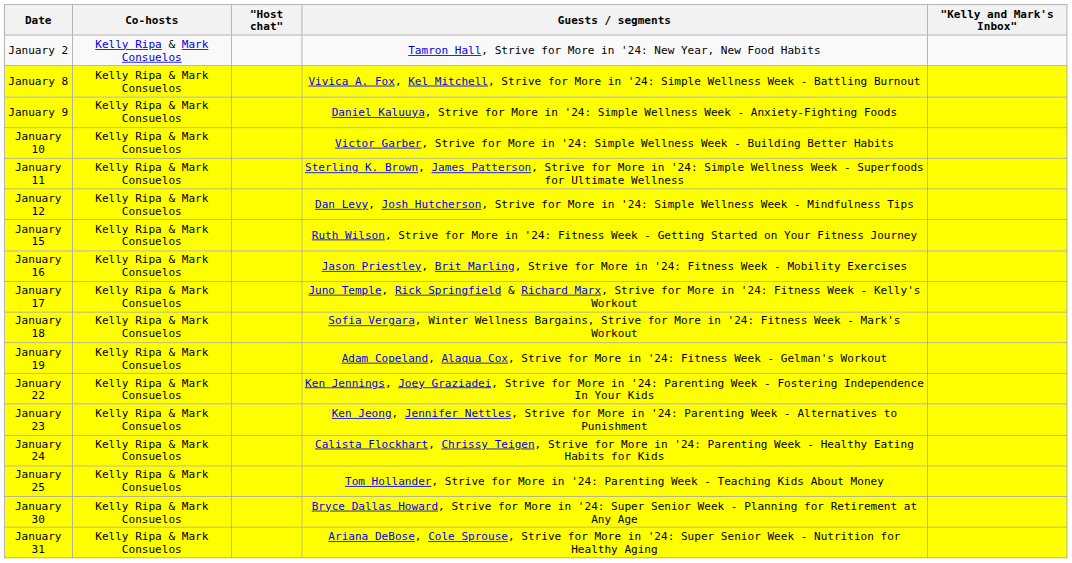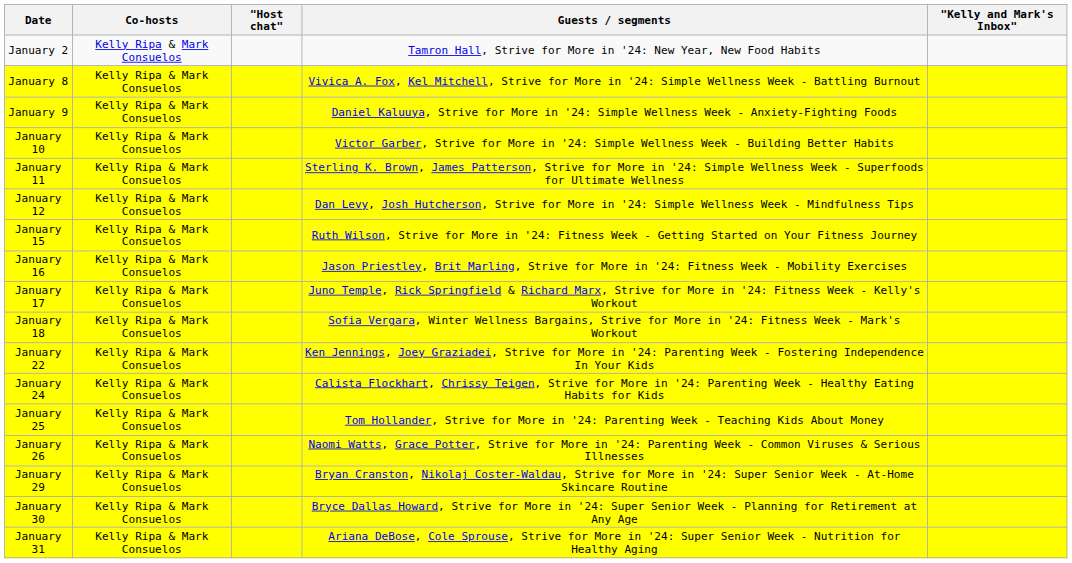 <table class="wikitable sortable" style="text-align:center;">
 <tr>
 <th>Date</th>
 <th>Co-hosts</th>
 <th>"Host chat"</th>
 <th>Guests / segments</th>
 <th>"Kelly and Mark's Inbox"</th>
 </tr>
 <tr>
 <td>January 2</td>
 <td><a href='#'>Kelly Ripa</a> & <a href='#'>Mark Consuelos</a></td>
 <td></td>
 <td><a href='#'>Tamron Hall</a>, Strive for More in '24: New Year, New Food Habits</td>
 <td></td>
 </tr>
 <tr style="background:yellow;">
 <td>January 8</td>
 <td>Kelly Ripa & Mark Consuelos</td>
 <td></td>
 <td><a href='#'>Vivica A. Fox</a>, <a href='#'>Kel Mitchell</a>, Strive for More in '24: Simple Wellness Week - Battling Burnout</td>
 <td></td>
 </tr>
 <tr style="background:yellow;">
 <td>January 9</td>
 <td>Kelly Ripa & Mark Consuelos</td>
 <td></td>
 <td><a href='#'>Daniel Kaluuya</a>, Strive for More in '24: Simple Wellness Week - Anxiety-Fighting Foods</td>
 <td></td>
 </tr>
 <tr style="background:yellow;">
 <td>January 10</td>
 <td>Kelly Ripa & Mark Consuelos</td>
 <td></td>
 <td><a href='#'>Victor Garber</a>, Strive for More in '24: Simple Wellness Week - Building Better Habits</td>
 <td></td>
 </tr>
 <tr style="background:yellow;">
 <td>January 11</td>
 <td>Kelly Ripa & Mark Consuelos</td>
 <td></td>
 <td><a href='#'>Sterling K. Brown</a>, <a href='#'>James Patterson</a>, Strive for More in '24: Simple Wellness Week - Superfoods for Ultimate Wellness</td>
 <td></td>
 </tr>
 <tr style="background:yellow;">
 <td>January 12</td>
 <td>Kelly Ripa & Mark Consuelos</td>
 <td></td>
 <td><a href='#'>Dan Levy</a>, <a href='#'>Josh Hutcherson</a>, Strive for More in '24: Simple Wellness Week - Mindfulness Tips</td>
 <td></td>
 </tr>
 <tr style="background:yellow;">
 <td>January 15</td>
 <td>Kelly Ripa & Mark Consuelos</td>
 <td></td>
 <td><a href='#'>Ruth Wilson</a>, Strive for More in '24: Fitness Week - Getting Started on Your Fitness Journey</td>
 <td></td>
 </tr>
 <tr style="background:yellow;">
 <td>January 16</td>
 <td>Kelly Ripa & Mark Consuelos</td>
 <td></td>
 <td><a href='#'>Jason Priestley</a>, <a href='#'>Brit Marling</a>, Strive for More in '24: Fitness Week - Mobility Exercises</td>
 <td></td>
 </tr>
 <tr style="background:yellow;">
 <td>January 17</td>
 <td>Kelly Ripa & Mark Consuelos</td>
 <td></td>
 <td><a href='#'>Juno Temple</a>, <a href='#'>Rick Springfield</a> & <a href='#'>Richard Marx</a>, Strive for More in '24: Fitness Week - Kelly's Workout</td>
 <td></td>
 </tr>
 <tr style="background:yellow;">
 <td>January 18</td>
 <td>Kelly Ripa & Mark Consuelos</td>
 <td></td>
 <td><a href='#'>Sofia Vergara</a>, Winter Wellness Bargains, Strive for More in '24: Fitness Week - Mark's Workout</td>
 <td></td>
 </tr>
 <tr style="background:yellow;">
-<td>January 19</td>
-<td>Kelly Ripa & Mark Consuelos</td>
-<td></td>
-<td><a href='#'>Adam Copeland</a>, <a href='#'>Alaqua Cox</a>, Strive for More in '24: Fitness Week - Gelman's Workout</td>
-<td></td>
-</tr>
-<tr style="background:yellow;">
 <td>January 22</td>
 <td>Kelly Ripa & Mark Consuelos</td>
 <td></td>
 <td><a href='#'>Ken Jennings</a>, <a href='#'>Joey Graziadei</a>, Strive for More in '24: Parenting Week - Fostering Independence In Your Kids</td>
-<td></td>
-</tr>
-<tr style="background:yellow;">
-<td>January 23</td>
-<td>Kelly Ripa & Mark Consuelos</td>
-<td></td>
-<td><a href='#'>Ken Jeong</a>, <a href='#'>Jennifer Nettles</a>, Strive for More in '24: Parenting Week - Alternatives to Punishment</td>
 <td></td>
 </tr>
 <tr style="background:yellow;">
 <td>January 24</td>
 <td>Kelly Ripa & Mark Consuelos</td>
 <td></td>
 <td><a href='#'>Calista Flockhart</a>, <a href='#'>Chrissy Teigen</a>, Strive for More in '24: Parenting Week - Healthy Eating Habits for Kids</td>
 <td></td>
 </tr>
 <tr style="background:yellow;">
 <td>January 25</td>
 <td>Kelly Ripa & Mark Consuelos</td>
 <td></td>
 <td><a href='#'>Tom Hollander</a>, Strive for More in '24: Parenting Week - Teaching Kids About Money</td>
 <td></td>
 </tr>
 <tr style="background:yellow;">
+<td>January 26</td>
+<td>Kelly Ripa & Mark Consuelos</td>
+<td></td>
+<td><a href='#'>Naomi Watts</a>, <a href='#'>Grace Potter</a>, Strive for More in '24: Parenting Week - Common Viruses & Serious Illnesses</td>
+<td></td>
+</tr>
+<tr style="background:yellow;">
+<td>January 29</td>
+<td>Kelly Ripa & Mark Consuelos</td>
+<td></td>
+<td><a href='#'>Bryan Cranston</a>, <a href='#'>Nikolaj Coster-Waldau</a>, Strive for More in '24: Super Senior Week - At-Home Skincare Routine</td>
+<td></td>
+</tr>
+<tr style="background:yellow;">
 <td>January 30</td>
 <td>Kelly Ripa & Mark Consuelos</td>
 <td></td>
 <td><a href='#'>Bryce Dallas Howard</a>, Strive for More in '24: Super Senior Week - Planning for Retirement at Any Age</td>
 <td></td>
 </tr>
 <tr style="background:yellow;">
 <td>January 31</td>
 <td>Kelly Ripa & Mark Consuelos</td>
 <td></td>
 <td><a href='#'>Ariana DeBose</a>, <a href='#'>Cole Sprouse</a>, Strive for More in '24: Super Senior Week - Nutrition for Healthy Aging</td>
 <td></td>
 </tr>
 </table>
